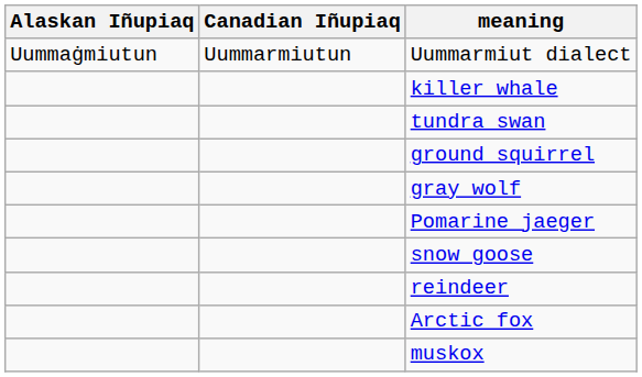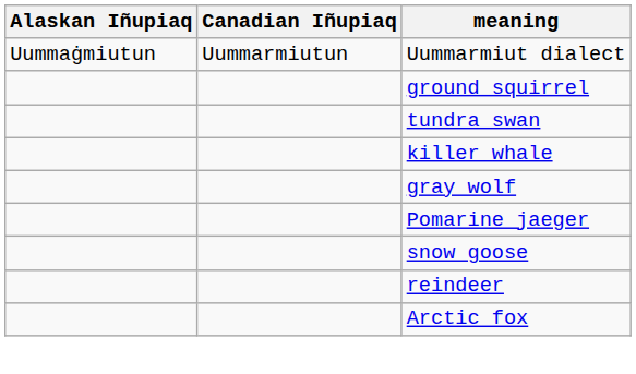 <table class="wikitable">
 <tr>
 <th>Alaskan Iñupiaq</th>
 <th>Canadian Iñupiaq</th>
 <th>meaning</th>
 </tr>
 <tr>
 <td>Uummaġmiutun</td>
 <td>Uummarmiutun</td>
 <td>Uummarmiut dialect</td>
 </tr>
 <tr>
 <td></td>
 <td></td>
-<td><a href='#'>killer whale</a></td>
+<td><a href='#'>ground squirrel</a></td>
 </tr>
 <tr>
 <td></td>
 <td></td>
 <td><a href='#'>tundra swan</a></td>
 </tr>
 <tr>
 <td></td>
 <td></td>
-<td><a href='#'>ground squirrel</a></td>
+<td><a href='#'>killer whale</a></td>
 </tr>
 <tr>
 <td></td>
 <td></td>
 <td><a href='#'>gray wolf</a></td>
 </tr>
 <tr>
 <td></td>
 <td></td>
 <td><a href='#'>Pomarine jaeger</a></td>
 </tr>
 <tr>
 <td></td>
 <td></td>
 <td><a href='#'>snow goose</a></td>
 </tr>
 <tr>
 <td></td>
 <td></td>
 <td><a href='#'>reindeer</a></td>
 </tr>
 <tr>
 <td></td>
 <td></td>
 <td><a href='#'>Arctic fox</a></td>
 </tr>
-<tr>
-<td></td>
-<td></td>
-<td><a href='#'>muskox</a></td>
-</tr>
 </table>
